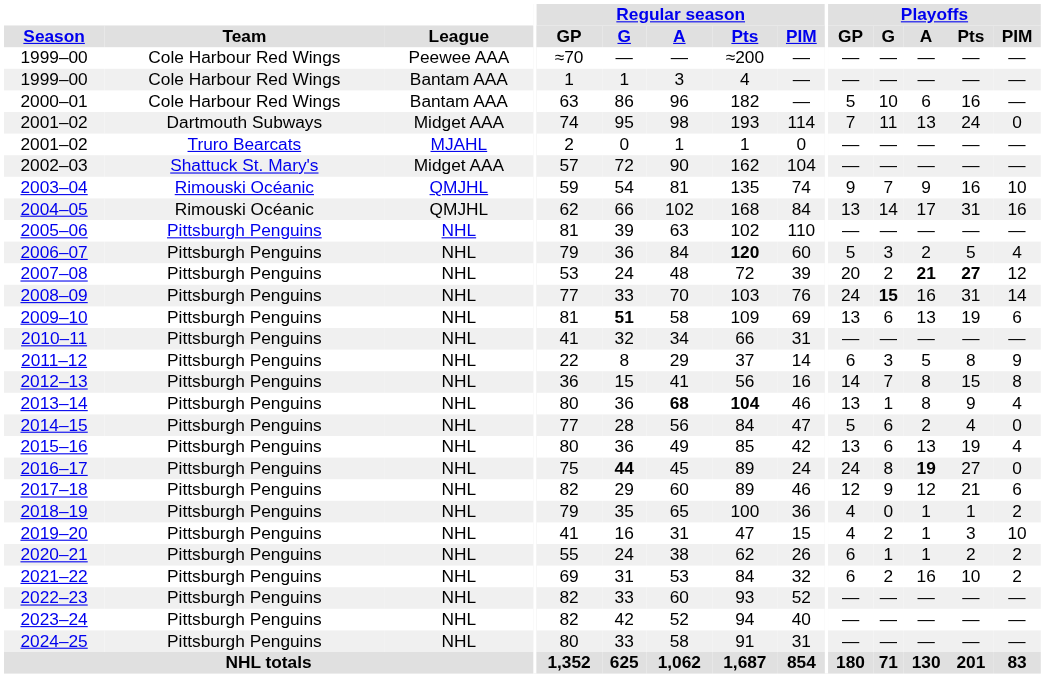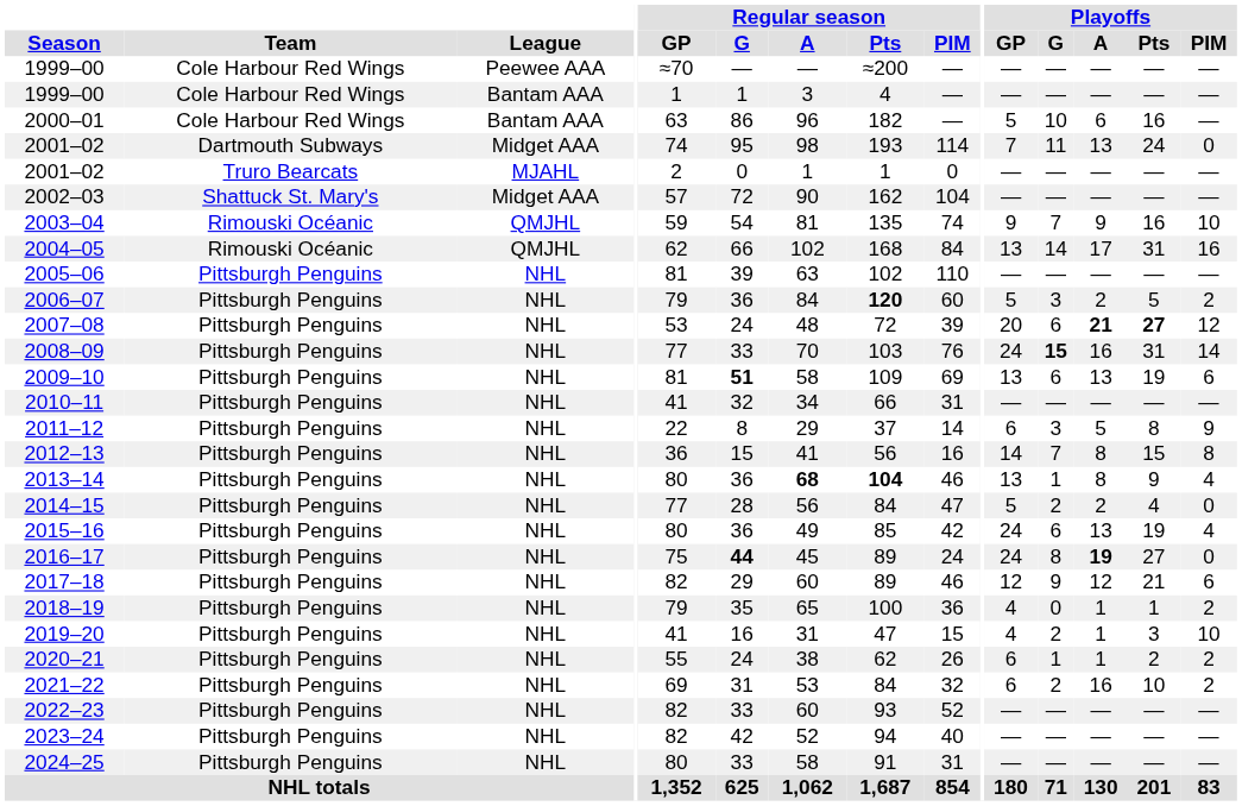 <table border="0" cellpadding="1" cellspacing="0" style="text-align:center; width:60em;">
 <tr bgcolor="#e0e0e0">
 <th colspan="3" bgcolor="#ffffff"></th>
 <th rowspan="101" bgcolor="#ffffff"></th>
 <th colspan="5"><a href='#'>Regular season</a></th>
 <th rowspan="101" bgcolor="#ffffff"></th>
 <th colspan="5"><a href='#'>Playoffs</a></th>
 </tr>
 <tr bgcolor="#e0e0e0">
 <th><a href='#'>Season</a></th>
 <th>Team</th>
 <th>League</th>
 <th>GP</th>
 <th><a href='#'>G</a></th>
 <th><a href='#'>A</a></th>
 <th><a href='#'>Pts</a></th>
 <th><a href='#'>PIM</a></th>
 <th>GP</th>
 <th>G</th>
 <th>A</th>
 <th>Pts</th>
 <th>PIM</th>
 </tr>
 <tr>
 <td>1999–00</td>
 <td>Cole Harbour Red Wings</td>
 <td>Peewee AAA</td>
 <td>≈70</td>
 <td>—</td>
 <td>—</td>
 <td>≈200</td>
 <td>—</td>
 <td>—</td>
 <td>—</td>
 <td>—</td>
 <td>—</td>
 <td>—</td>
 </tr>
 <tr bgcolor="#f0f0f0">
 <td>1999–00</td>
 <td>Cole Harbour Red Wings</td>
 <td>Bantam AAA</td>
 <td>1</td>
 <td>1</td>
 <td>3</td>
 <td>4</td>
 <td>—</td>
 <td>—</td>
 <td>—</td>
 <td>—</td>
 <td>—</td>
 <td>—</td>
 </tr>
 <tr>
 <td>2000–01</td>
 <td>Cole Harbour Red Wings</td>
 <td>Bantam AAA</td>
 <td>63</td>
 <td>86</td>
 <td>96</td>
 <td>182</td>
 <td>—</td>
 <td>5</td>
 <td>10</td>
 <td>6</td>
 <td>16</td>
 <td>—</td>
 </tr>
 <tr bgcolor="#f0f0f0">
 <td>2001–02</td>
 <td>Dartmouth Subways</td>
 <td>Midget AAA</td>
 <td>74</td>
 <td>95</td>
 <td>98</td>
 <td>193</td>
 <td>114</td>
 <td>7</td>
 <td>11</td>
 <td>13</td>
 <td>24</td>
 <td>0</td>
 </tr>
 <tr>
 <td>2001–02</td>
 <td><a href='#'>Truro Bearcats</a></td>
 <td><a href='#'>MJAHL</a></td>
 <td>2</td>
 <td>0</td>
 <td>1</td>
 <td>1</td>
 <td>0</td>
 <td>—</td>
 <td>—</td>
 <td>—</td>
 <td>—</td>
 <td>—</td>
 </tr>
 <tr bgcolor="#f0f0f0">
 <td>2002–03</td>
 <td><a href='#'>Shattuck St. Mary's</a></td>
 <td>Midget AAA</td>
 <td>57</td>
 <td>72</td>
 <td>90</td>
 <td>162</td>
 <td>104</td>
 <td>—</td>
 <td>—</td>
 <td>—</td>
 <td>—</td>
 <td>—</td>
 </tr>
 <tr>
 <td><a href='#'>2003–04</a></td>
 <td><a href='#'>Rimouski Océanic</a></td>
 <td><a href='#'>QMJHL</a></td>
 <td>59</td>
 <td>54</td>
 <td>81</td>
 <td>135</td>
 <td>74</td>
 <td>9</td>
 <td>7</td>
 <td>9</td>
 <td>16</td>
 <td>10</td>
 </tr>
 <tr bgcolor="#f0f0f0">
 <td><a href='#'>2004–05</a></td>
 <td>Rimouski Océanic</td>
 <td>QMJHL</td>
 <td>62</td>
 <td>66</td>
 <td>102</td>
 <td>168</td>
 <td>84</td>
 <td>13</td>
 <td>14</td>
 <td>17</td>
 <td>31</td>
 <td>16</td>
 </tr>
 <tr>
 <td><a href='#'>2005–06</a></td>
 <td><a href='#'>Pittsburgh Penguins</a></td>
 <td><a href='#'>NHL</a></td>
 <td>81</td>
 <td>39</td>
 <td>63</td>
 <td>102</td>
 <td>110</td>
 <td>—</td>
 <td>—</td>
 <td>—</td>
 <td>—</td>
 <td>—</td>
 </tr>
 <tr bgcolor="#f0f0f0">
 <td><a href='#'>2006–07</a></td>
 <td>Pittsburgh Penguins</td>
 <td>NHL</td>
 <td>79</td>
 <td>36</td>
 <td>84</td>
 <td><strong>120</strong></td>
 <td>60</td>
 <td>5</td>
 <td>3</td>
 <td>2</td>
 <td>5</td>
-<td>4</td>
+<td>2</td>
 </tr>
 <tr>
 <td><a href='#'>2007–08</a></td>
 <td>Pittsburgh Penguins</td>
 <td>NHL</td>
 <td>53</td>
 <td>24</td>
 <td>48</td>
 <td>72</td>
 <td>39</td>
 <td>20</td>
-<td>2</td>
+<td>6</td>
 <td><strong>21</strong></td>
 <td><strong>27</strong></td>
 <td>12</td>
 </tr>
 <tr bgcolor="#f0f0f0">
 <td><a href='#'>2008–09</a></td>
 <td>Pittsburgh Penguins</td>
 <td>NHL</td>
 <td>77</td>
 <td>33</td>
 <td>70</td>
 <td>103</td>
 <td>76</td>
 <td>24</td>
 <td><strong>15</strong></td>
 <td>16</td>
 <td>31</td>
 <td>14</td>
 </tr>
 <tr>
 <td><a href='#'>2009–10</a></td>
 <td>Pittsburgh Penguins</td>
 <td>NHL</td>
 <td>81</td>
 <td><strong>51</strong></td>
 <td>58</td>
 <td>109</td>
 <td>69</td>
 <td>13</td>
 <td>6</td>
 <td>13</td>
 <td>19</td>
 <td>6</td>
 </tr>
 <tr bgcolor="#f0f0f0">
 <td><a href='#'>2010–11</a></td>
 <td>Pittsburgh Penguins</td>
 <td>NHL</td>
 <td>41</td>
 <td>32</td>
 <td>34</td>
 <td>66</td>
 <td>31</td>
 <td>—</td>
 <td>—</td>
 <td>—</td>
 <td>—</td>
 <td>—</td>
 </tr>
 <tr>
 <td><a href='#'>2011–12</a></td>
 <td>Pittsburgh Penguins</td>
 <td>NHL</td>
 <td>22</td>
 <td>8</td>
 <td>29</td>
 <td>37</td>
 <td>14</td>
 <td>6</td>
 <td>3</td>
 <td>5</td>
 <td>8</td>
 <td>9</td>
 </tr>
 <tr bgcolor="#f0f0f0">
 <td><a href='#'>2012–13</a></td>
 <td>Pittsburgh Penguins</td>
 <td>NHL</td>
 <td>36</td>
 <td>15</td>
 <td>41</td>
 <td>56</td>
 <td>16</td>
 <td>14</td>
 <td>7</td>
 <td>8</td>
 <td>15</td>
 <td>8</td>
 </tr>
 <tr>
 <td><a href='#'>2013–14</a></td>
 <td>Pittsburgh Penguins</td>
 <td>NHL</td>
 <td>80</td>
 <td>36</td>
 <td><strong>68</strong></td>
 <td><strong>104</strong></td>
 <td>46</td>
 <td>13</td>
 <td>1</td>
 <td>8</td>
 <td>9</td>
 <td>4</td>
 </tr>
 <tr bgcolor="#f0f0f0">
 <td><a href='#'>2014–15</a></td>
 <td>Pittsburgh Penguins</td>
 <td>NHL</td>
 <td>77</td>
 <td>28</td>
 <td>56</td>
 <td>84</td>
 <td>47</td>
 <td>5</td>
-<td>6</td>
+<td>2</td>
 <td>2</td>
 <td>4</td>
 <td>0</td>
 </tr>
 <tr>
 <td><a href='#'>2015–16</a></td>
 <td>Pittsburgh Penguins</td>
 <td>NHL</td>
 <td>80</td>
 <td>36</td>
 <td>49</td>
 <td>85</td>
 <td>42</td>
-<td>13</td>
+<td>24</td>
 <td>6</td>
 <td>13</td>
 <td>19</td>
 <td>4</td>
 </tr>
 <tr bgcolor="#f0f0f0">
 <td><a href='#'>2016–17</a></td>
 <td>Pittsburgh Penguins</td>
 <td>NHL</td>
 <td>75</td>
 <td><strong>44</strong></td>
 <td>45</td>
 <td>89</td>
 <td>24</td>
 <td>24</td>
 <td>8</td>
 <td><strong>19</strong></td>
 <td>27</td>
 <td>0</td>
 </tr>
 <tr>
 <td><a href='#'>2017–18</a></td>
 <td>Pittsburgh Penguins</td>
 <td>NHL</td>
 <td>82</td>
 <td>29</td>
 <td>60</td>
 <td>89</td>
 <td>46</td>
 <td>12</td>
 <td>9</td>
 <td>12</td>
 <td>21</td>
 <td>6</td>
 </tr>
 <tr bgcolor="#f0f0f0">
 <td><a href='#'>2018–19</a></td>
 <td>Pittsburgh Penguins</td>
 <td>NHL</td>
 <td>79</td>
 <td>35</td>
 <td>65</td>
 <td>100</td>
 <td>36</td>
 <td>4</td>
 <td>0</td>
 <td>1</td>
 <td>1</td>
 <td>2</td>
 </tr>
 <tr>
 <td><a href='#'>2019–20</a></td>
 <td>Pittsburgh Penguins</td>
 <td>NHL</td>
 <td>41</td>
 <td>16</td>
 <td>31</td>
 <td>47</td>
 <td>15</td>
 <td>4</td>
 <td>2</td>
 <td>1</td>
 <td>3</td>
 <td>10</td>
 </tr>
 <tr bgcolor="#f0f0f0">
 <td><a href='#'>2020–21</a></td>
 <td>Pittsburgh Penguins</td>
 <td>NHL</td>
 <td>55</td>
 <td>24</td>
 <td>38</td>
 <td>62</td>
 <td>26</td>
 <td>6</td>
 <td>1</td>
 <td>1</td>
 <td>2</td>
 <td>2</td>
 </tr>
 <tr>
 <td><a href='#'>2021–22</a></td>
 <td>Pittsburgh Penguins</td>
 <td>NHL</td>
 <td>69</td>
 <td>31</td>
 <td>53</td>
 <td>84</td>
 <td>32</td>
 <td>6</td>
 <td>2</td>
 <td>16</td>
 <td>10</td>
 <td>2</td>
 </tr>
 <tr bgcolor="#f0f0f0">
 <td><a href='#'>2022–23</a></td>
 <td>Pittsburgh Penguins</td>
 <td>NHL</td>
 <td>82</td>
 <td>33</td>
 <td>60</td>
 <td>93</td>
 <td>52</td>
 <td>—</td>
 <td>—</td>
 <td>—</td>
 <td>—</td>
 <td>—</td>
 </tr>
 <tr>
 <td><a href='#'>2023–24</a></td>
 <td>Pittsburgh Penguins</td>
 <td>NHL</td>
 <td>82</td>
 <td>42</td>
 <td>52</td>
 <td>94</td>
 <td>40</td>
 <td>—</td>
 <td>—</td>
 <td>—</td>
 <td>—</td>
 <td>—</td>
 </tr>
 <tr bgcolor="#f0f0f0">
 <td><a href='#'>2024–25</a></td>
 <td>Pittsburgh Penguins</td>
 <td>NHL</td>
 <td>80</td>
 <td>33</td>
 <td>58</td>
 <td>91</td>
 <td>31</td>
 <td>—</td>
 <td>—</td>
 <td>—</td>
 <td>—</td>
 <td>—</td>
 </tr>
 <tr bgcolor="#e0e0e0">
 <th colspan="3">NHL totals</th>
 <th>1,352</th>
 <th>625</th>
 <th>1,062</th>
 <th>1,687</th>
 <th>854</th>
 <th>180</th>
 <th>71</th>
 <th>130</th>
 <th>201</th>
 <th>83</th>
 </tr>
 </table>
